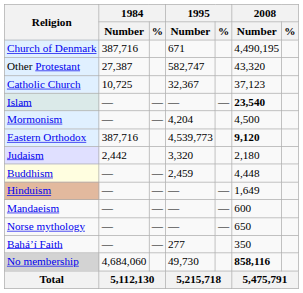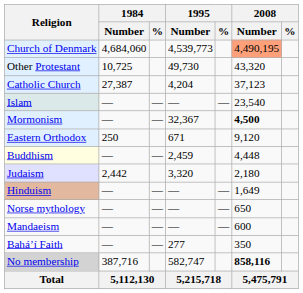 <table class="wikitable">
 <tr>
 <th rowspan="2">Religion</th>
 <th colspan="2" style="text-align:center;">1984</th>
 <th colspan="2" style="text-align:center;">1995</th>
 <th colspan="2">2008</th>
 </tr>
 <tr>
 <th>Number</th>
 <th>%</th>
 <th>Number</th>
 <th>%</th>
 <th>Number</th>
 <th>%</th>
 </tr>
 <tr>
 <td style="background:#E0F0FF;"><a href='#'>Church of Denmark</a></td>
-<td>387,716</td>
+<td>4,684,060</td>
 <td></td>
-<td>671</td>
+<td>4,539,773</td>
 <td></td>
-<td>4,490,195</td>
+<td style="background: lightsalmon;">4,490,195</td>
 <td></td>
 </tr>
 <tr>
 <td style="background:#E0F0FF;">Other <a href='#'>Protestant</a></td>
-<td>27,387</td>
+<td>10,725</td>
 <td></td>
-<td>582,747</td>
+<td>49,730</td>
 <td></td>
 <td>43,320</td>
 <td></td>
 </tr>
 <tr>
 <td style="background:#E0F0FF;"><a href='#'>Catholic Church</a></td>
-<td>10,725</td>
+<td>27,387</td>
 <td></td>
-<td>32,367</td>
+<td>4,204</td>
 <td></td>
 <td>37,123</td>
 <td></td>
 </tr>
 <tr>
 <td style="background:#dbeae9;"><a href='#'>Islam</a></td>
 <td>—</td>
 <td>—</td>
 <td>—</td>
 <td>—</td>
-<td><strong>23,540</strong></td>
+<td>23,540</td>
 <td></td>
 </tr>
 <tr>
 <td style="background:#E0F0FF;"><a href='#'>Mormonism</a></td>
 <td>—</td>
 <td>—</td>
-<td>4,204</td>
+<td>32,367</td>
 <td></td>
-<td>4,500</td>
+<td><strong>4,500</strong></td>
 <td></td>
 </tr>
 <tr>
 <td style="background:#E0F0FF;"><a href='#'>Eastern Orthodox</a></td>
-<td>387,716</td>
+<td>250</td>
 <td></td>
-<td>4,539,773</td>
+<td>671</td>
 <td></td>
-<td><strong>9,120</strong></td>
+<td>9,120</td>
+<td></td>
+</tr>
+<tr>
+<td style="background:#FFFEE0;"><a href='#'>Buddhism</a></td>
+<td>—</td>
+<td>—</td>
+<td>2,459</td>
+<td></td>
+<td>4,448</td>
 <td></td>
 </tr>
 <tr>
 <td style="background:#E0E0FF;"><a href='#'>Judaism</a></td>
 <td>2,442</td>
 <td></td>
 <td>3,320</td>
 <td></td>
 <td>2,180</td>
 <td></td>
 </tr>
 <tr>
-<td style="background:#FFFEE0;"><a href='#'>Buddhism</a></td>
-<td>—</td>
-<td>—</td>
-<td>2,459</td>
-<td></td>
-<td>4,448</td>
-<td></td>
-</tr>
-<tr>
 <td style="background:#E2B99E;"><a href='#'>Hinduism</a></td>
 <td>—</td>
 <td>—</td>
 <td>—</td>
 <td>—</td>
 <td>1,649</td>
 <td></td>
 </tr>
 <tr>
+<td><a href='#'>Norse mythology</a></td>
+<td>—</td>
+<td>—</td>
+<td>—</td>
+<td>—</td>
+<td>650</td>
+<td></td>
+</tr>
+<tr>
 <td><a href='#'>Mandaeism</a></td>
 <td>—</td>
 <td>—</td>
 <td>—</td>
 <td>—</td>
 <td>600</td>
-<td></td>
-</tr>
-<tr>
-<td><a href='#'>Norse mythology</a></td>
-<td>—</td>
-<td>—</td>
-<td>—</td>
-<td>—</td>
-<td>650</td>
 <td></td>
 </tr>
 <tr>
 <td><a href='#'>Baháʼí Faith</a></td>
 <td>—</td>
 <td>—</td>
 <td>277</td>
 <td></td>
 <td>350</td>
 <td></td>
 </tr>
 <tr>
 <td style="background:#D3D3D3;"><a href='#'>No membership</a></td>
-<td>4,684,060</td>
+<td>387,716</td>
 <td></td>
-<td>49,730</td>
+<td>582,747</td>
 <td></td>
 <td><strong>858,116</strong></td>
 <td></td>
 </tr>
 <tr>
 <th>Total</th>
 <th colspan="2">5,112,130</th>
 <th colspan="2">5,215,718</th>
 <th colspan="2">5,475,791</th>
 </tr>
 </table>
